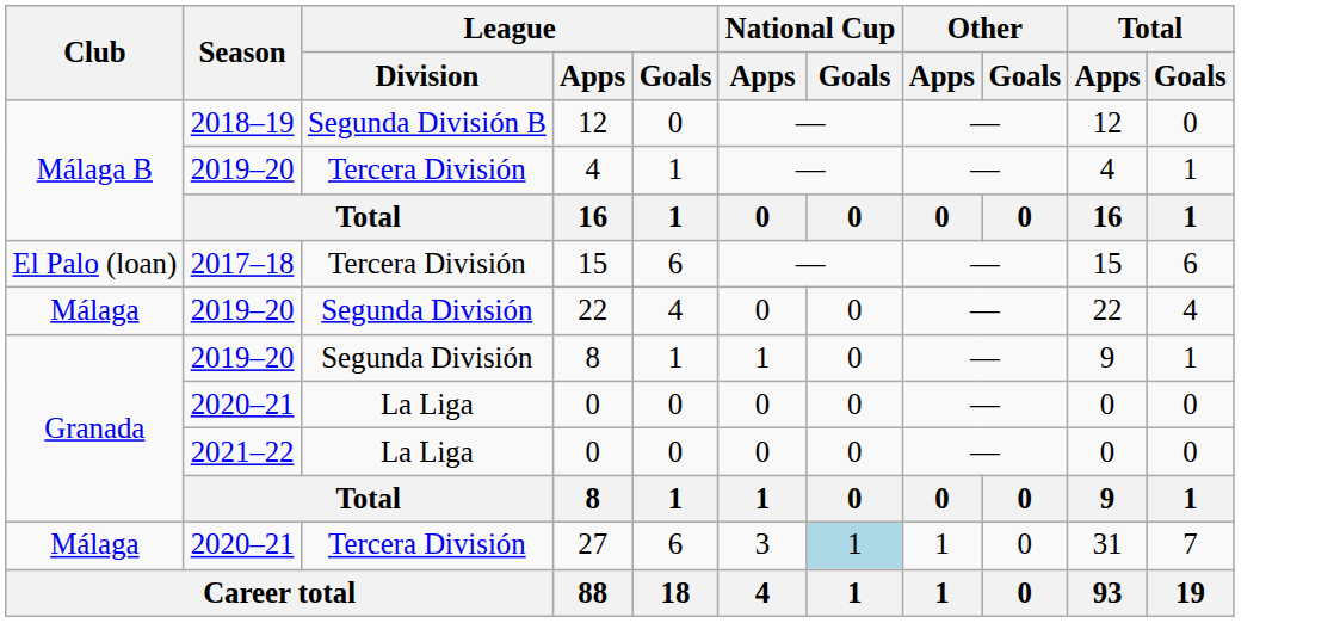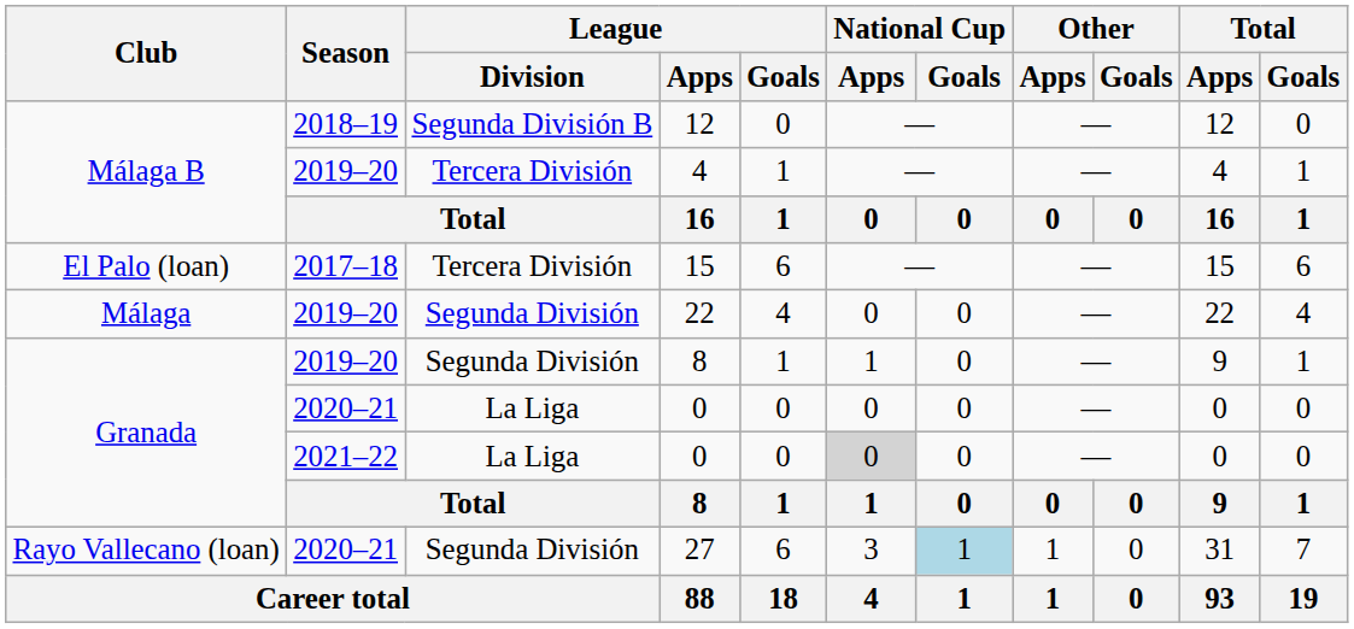 <table class="wikitable" style="text-align:center">
 <tr>
 <th rowspan="2">Club</th>
 <th rowspan="2">Season</th>
 <th colspan="3">League</th>
 <th colspan="2">National Cup</th>
 <th colspan="2">Other</th>
 <th colspan="2">Total</th>
 </tr>
 <tr>
 <th>Division</th>
 <th>Apps</th>
 <th>Goals</th>
 <th>Apps</th>
 <th>Goals</th>
 <th>Apps</th>
 <th>Goals</th>
 <th>Apps</th>
 <th>Goals</th>
 </tr>
 <tr>
 <td rowspan="3"><a href='#'>Málaga B</a></td>
 <td><a href='#'>2018–19</a></td>
 <td><a href='#'>Segunda División B</a></td>
 <td>12</td>
 <td>0</td>
 <td colspan="2">—</td>
 <td colspan="2">—</td>
 <td>12</td>
 <td>0</td>
 </tr>
 <tr>
 <td><a href='#'>2019–20</a></td>
 <td><a href='#'>Tercera División</a></td>
 <td>4</td>
 <td>1</td>
 <td colspan="2">—</td>
 <td colspan="2">—</td>
 <td>4</td>
 <td>1</td>
 </tr>
 <tr>
 <th colspan="2">Total</th>
 <th>16</th>
 <th>1</th>
 <th>0</th>
 <th>0</th>
 <th>0</th>
 <th>0</th>
 <th>16</th>
 <th>1</th>
 </tr>
 <tr>
 <td><a href='#'>El Palo</a> (loan)</td>
 <td><a href='#'>2017–18</a></td>
 <td>Tercera División</td>
 <td>15</td>
 <td>6</td>
 <td colspan="2">—</td>
 <td colspan="2">—</td>
 <td>15</td>
 <td>6</td>
 </tr>
 <tr>
 <td><a href='#'>Málaga</a></td>
 <td><a href='#'>2019–20</a></td>
 <td><a href='#'>Segunda División</a></td>
 <td>22</td>
 <td>4</td>
 <td>0</td>
 <td>0</td>
 <td colspan="2">—</td>
 <td>22</td>
 <td>4</td>
 </tr>
 <tr>
 <td rowspan="4"><a href='#'>Granada</a></td>
 <td><a href='#'>2019–20</a></td>
 <td>Segunda División</td>
 <td>8</td>
 <td>1</td>
 <td>1</td>
 <td>0</td>
 <td colspan="2">—</td>
 <td>9</td>
 <td>1</td>
 </tr>
 <tr>
 <td><a href='#'>2020–21</a></td>
 <td>La Liga</td>
 <td>0</td>
 <td>0</td>
 <td>0</td>
 <td>0</td>
 <td colspan="2">—</td>
 <td>0</td>
 <td>0</td>
 </tr>
 <tr>
 <td><a href='#'>2021–22</a></td>
 <td>La Liga</td>
 <td>0</td>
 <td>0</td>
-<td>0</td>
+<td style="background: lightgrey;">0</td>
 <td>0</td>
 <td colspan="2">—</td>
 <td>0</td>
 <td>0</td>
 </tr>
 <tr>
 <th colspan="2">Total</th>
 <th>8</th>
 <th>1</th>
 <th>1</th>
 <th>0</th>
 <th>0</th>
 <th>0</th>
 <th>9</th>
 <th>1</th>
 </tr>
 <tr>
-<td><a href='#'>Málaga</a></td>
+<td><a href='#'>Rayo Vallecano</a> (loan)</td>
 <td><a href='#'>2020–21</a></td>
-<td><a href='#'>Tercera División</a></td>
+<td>Segunda División</td>
 <td>27</td>
 <td>6</td>
 <td>3</td>
 <td style="background: lightblue;">1</td>
 <td>1</td>
 <td>0</td>
 <td>31</td>
 <td>7</td>
 </tr>
 <tr>
 <th colspan="3">Career total</th>
 <th>88</th>
 <th>18</th>
 <th>4</th>
 <th>1</th>
 <th>1</th>
 <th>0</th>
 <th>93</th>
 <th>19</th>
 </tr>
 </table>
